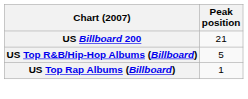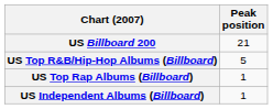 <table class="wikitable sortable plainrowheaders" style="text-align:center">
 <tr>
 <th scope="col">Chart (2007)</th>
 <th scope="col">Peak<br>position</th>
 </tr>
 <tr>
 <th scope="row">US <a href='#'><em>Billboard</em> 200</a></th>
 <td>21</td>
 </tr>
 <tr>
 <th scope="row">US <a href='#'>Top R&B/Hip-Hop Albums</a> (<em><a href='#'>Billboard</a></em>)</th>
 <td>5</td>
 </tr>
 <tr>
 <th scope="row">US <a href='#'>Top Rap Albums</a> (<em><a href='#'>Billboard</a></em>)</th>
 <td>1</td>
 </tr>
+<tr>
+<th scope="row">US <a href='#'>Independent Albums</a> (<em><a href='#'>Billboard</a></em>)</th>
+<td>1</td>
+</tr>
 </table>
